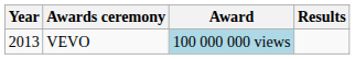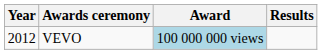 <table class="wikitable">
 <tr>
 <th>Year</th>
 <th>Awards ceremony</th>
 <th>Award</th>
 <th>Results</th>
 </tr>
 <tr>
-<td>2013</td>
+<td>2012</td>
 <td>VEVO</td>
 <td style="background: lightblue;">100 000 000 views</td>
 <td></td>
 </tr>
 </table>
